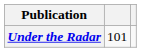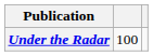 <table class="wikitable plainrowheaders">
 <tr>
 <th scope="col">Publication</th>
 <th scope="col"></th>
 <th scope="col"></th>
 </tr>
 <tr>
 <th scope="row"><em><a href='#'>Under the Radar</a></em></th>
-<td>101</td>
+<td>100</td>
 <td></td>
 </tr>
 </table>
